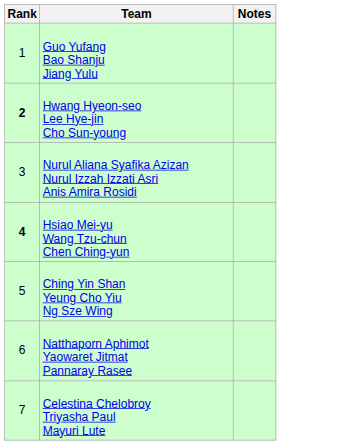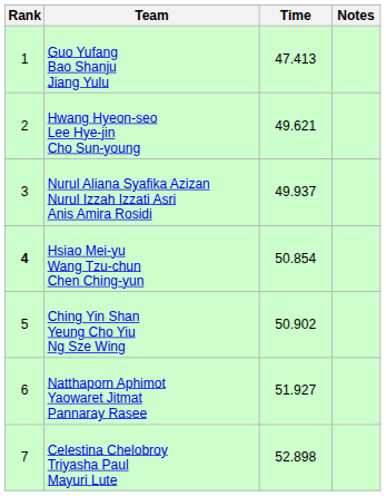 <table class=wikitable style="text-align:center">
 <tr>
 <th width=40>Rank</th>
 <th width=250>Team</th>
+<th width=80>Time</th>
 <th width=50>Notes</th>
 </tr>
 <tr bgcolor=ccffcc>
 <td>1</td>
 <td align=left><br><a href='#'>Guo Yufang</a><br><a href='#'>Bao Shanju</a><br><a href='#'>Jiang Yulu</a></td>
+<td>47.413</td>
 <td></td>
 </tr>
 <tr bgcolor=ccffcc>
-<td><strong>2</strong></td>
+<td>2</td>
 <td align=left><br><a href='#'>Hwang Hyeon-seo</a><br><a href='#'>Lee Hye-jin</a><br><a href='#'>Cho Sun-young</a></td>
+<td>49.621</td>
 <td></td>
 </tr>
 <tr bgcolor=ccffcc>
 <td>3</td>
 <td align=left><br><a href='#'>Nurul Aliana Syafika Azizan</a><br><a href='#'>Nurul Izzah Izzati Asri</a><br><a href='#'>Anis Amira Rosidi</a></td>
+<td>49.937</td>
 <td></td>
 </tr>
 <tr bgcolor=ccffcc>
 <td><strong>4</strong></td>
 <td align=left><br><a href='#'>Hsiao Mei-yu</a><br><a href='#'>Wang Tzu-chun</a><br><a href='#'>Chen Ching-yun</a></td>
+<td>50.854</td>
 <td></td>
 </tr>
 <tr bgcolor=ccffcc>
 <td>5</td>
 <td align=left><br><a href='#'>Ching Yin Shan</a><br><a href='#'>Yeung Cho Yiu</a><br><a href='#'>Ng Sze Wing</a></td>
+<td>50.902</td>
 <td></td>
 </tr>
 <tr bgcolor=ccffcc>
 <td>6</td>
 <td align=left><br><a href='#'>Natthaporn Aphimot</a><br><a href='#'>Yaowaret Jitmat</a><br><a href='#'>Pannaray Rasee</a></td>
+<td>51.927</td>
 <td></td>
 </tr>
 <tr bgcolor=ccffcc>
 <td>7</td>
 <td align=left><br><a href='#'>Celestina Chelobroy</a><br><a href='#'>Triyasha Paul</a><br><a href='#'>Mayuri Lute</a></td>
+<td>52.898</td>
 <td></td>
 </tr>
 </table>
